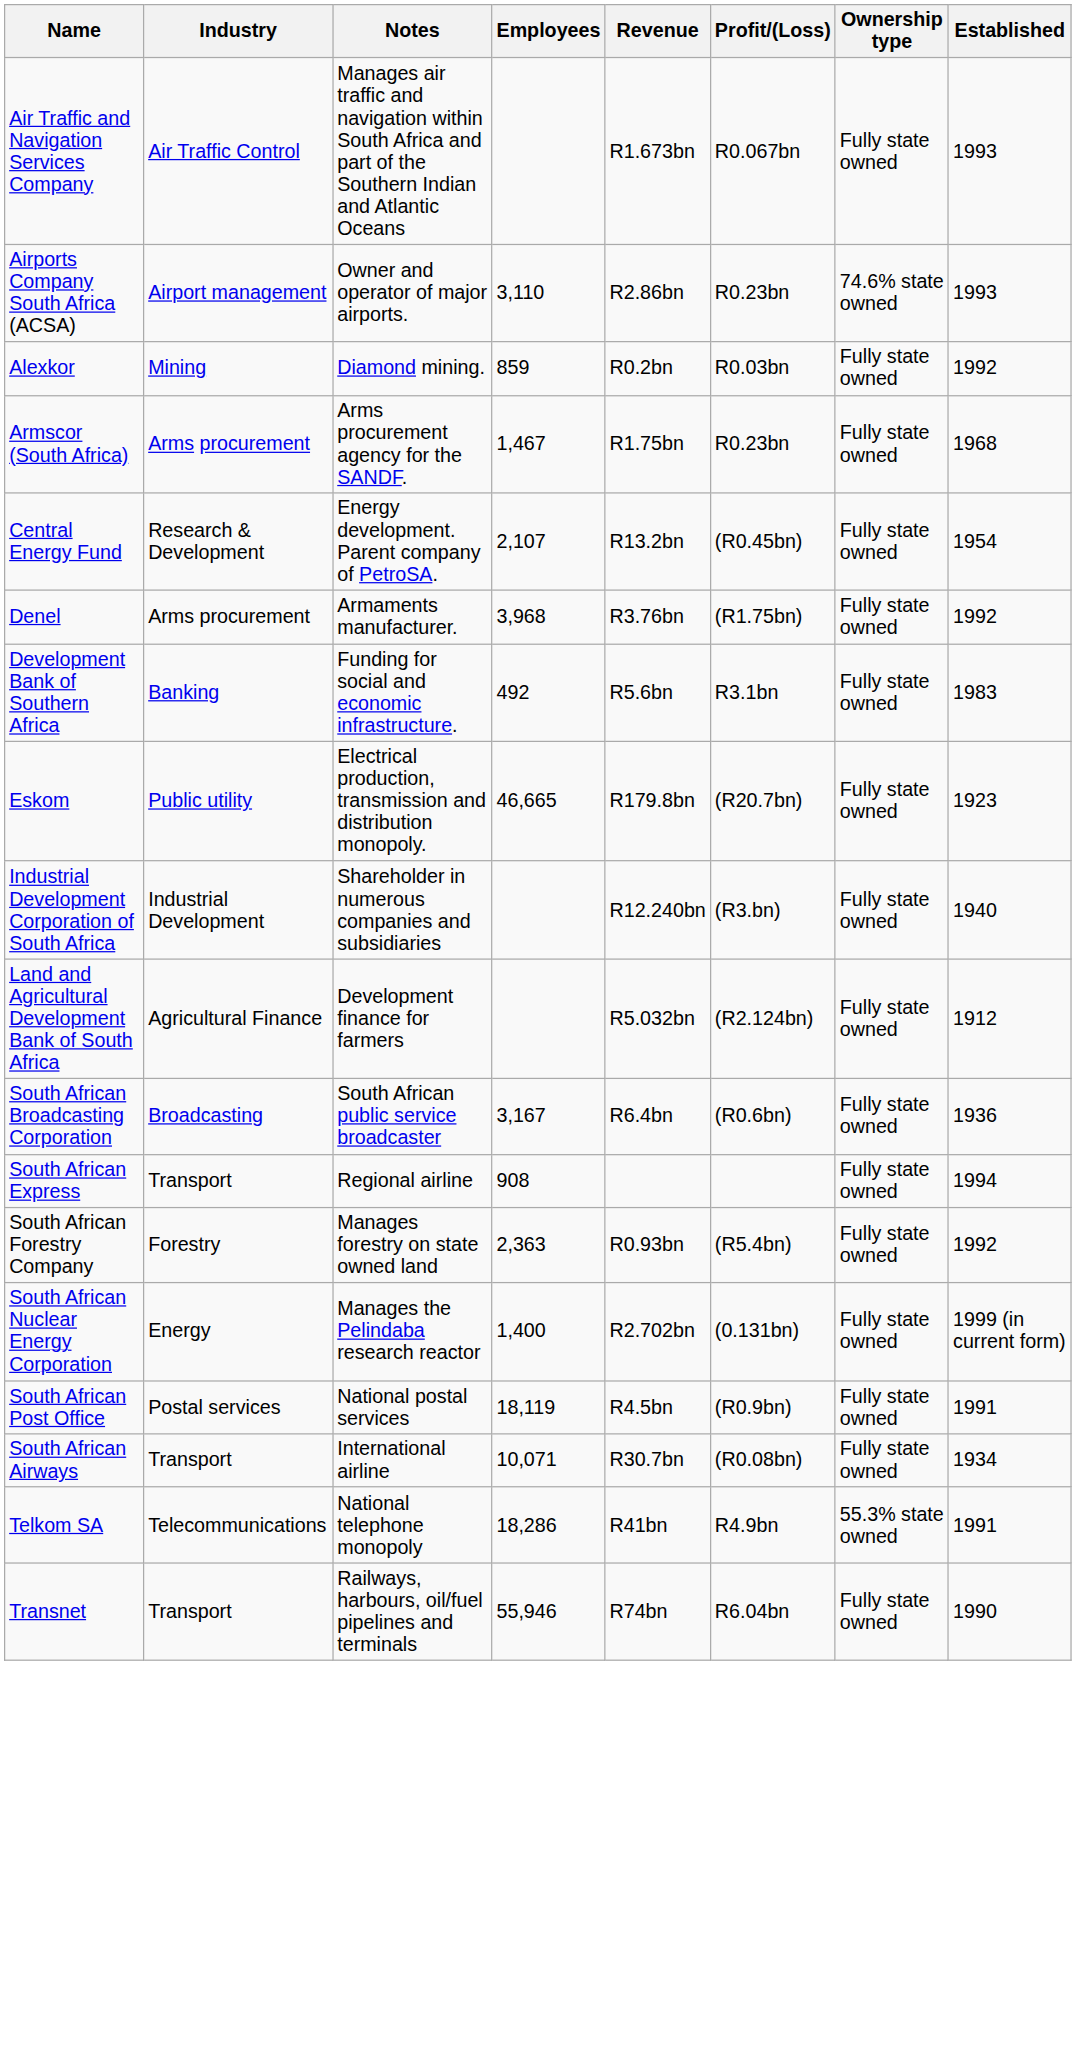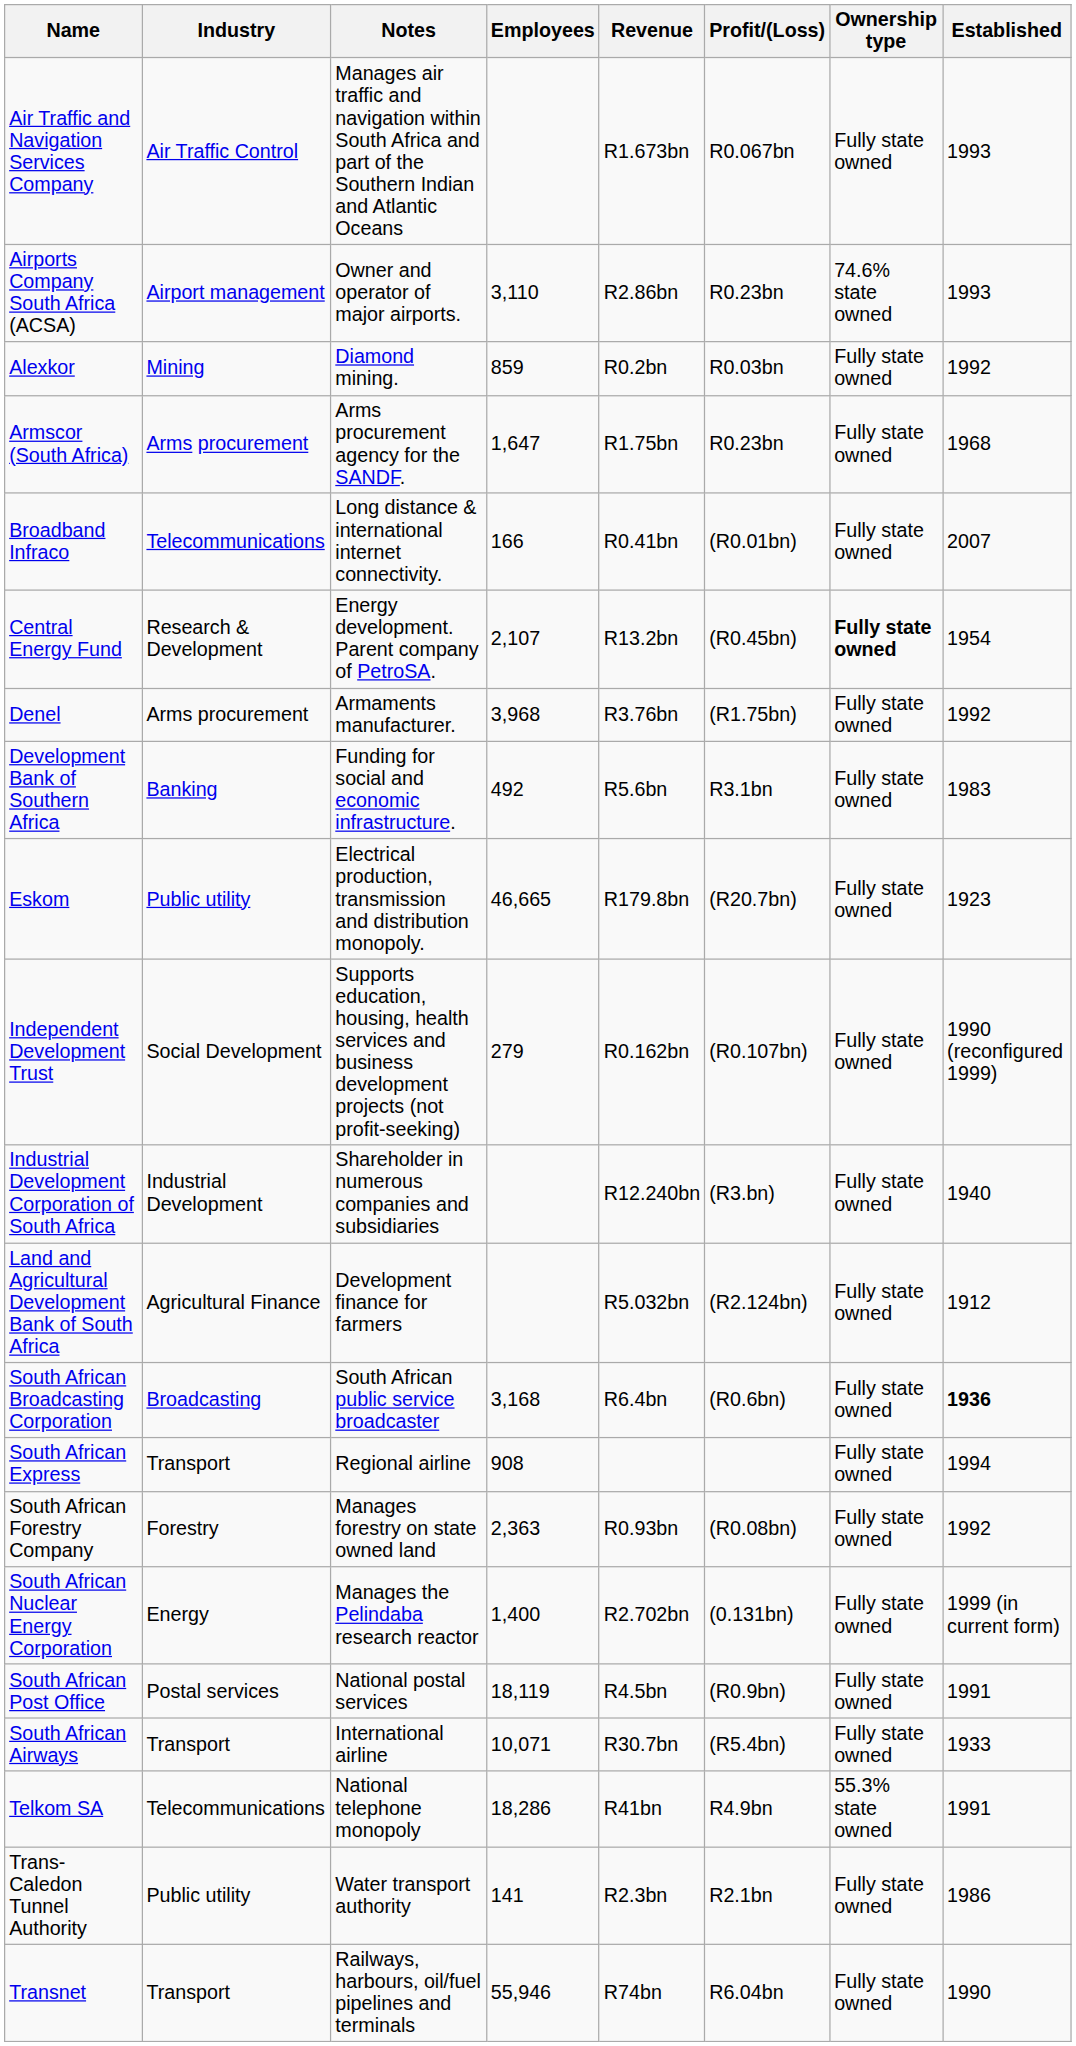 <table class="wikitable sortable static-row-numbers static-row-header-text">
 <tr>
 <th>Name</th>
 <th>Industry</th>
 <th>Notes</th>
 <th>Employees</th>
 <th>Revenue</th>
 <th>Profit/(Loss)</th>
 <th>Ownership type</th>
 <th>Established</th>
 </tr>
 <tr>
 <td><a href='#'>Air Traffic and Navigation Services Company</a></td>
 <td><a href='#'>Air Traffic Control</a></td>
 <td>Manages air traffic and navigation within South Africa and part of the Southern Indian and Atlantic Oceans</td>
 <td></td>
 <td>R1.673bn</td>
 <td>R0.067bn</td>
 <td>Fully state owned</td>
 <td>1993</td>
 </tr>
 <tr>
 <td><a href='#'>Airports Company South Africa</a> (ACSA)</td>
 <td><a href='#'>Airport management</a></td>
 <td>Owner and operator of major airports.</td>
 <td>3,110</td>
 <td>R2.86bn</td>
 <td>R0.23bn</td>
 <td>74.6% state owned</td>
 <td>1993</td>
 </tr>
 <tr>
 <td><a href='#'>Alexkor</a></td>
 <td><a href='#'>Mining</a></td>
 <td><a href='#'>Diamond</a> mining.</td>
 <td>859</td>
 <td>R0.2bn</td>
 <td>R0.03bn</td>
 <td>Fully state owned</td>
 <td>1992</td>
 </tr>
 <tr>
 <td><a href='#'>Armscor (South Africa)</a></td>
 <td><a href='#'>Arms</a> <a href='#'>procurement</a></td>
 <td>Arms procurement agency for the <a href='#'>SANDF</a>.</td>
-<td>1,467</td>
+<td>1,647</td>
 <td>R1.75bn</td>
 <td>R0.23bn</td>
 <td>Fully state owned</td>
 <td>1968</td>
+</tr>
+<tr>
+<td><a href='#'>Broadband Infraco</a></td>
+<td><a href='#'>Telecommunications</a></td>
+<td>Long distance & international internet connectivity.</td>
+<td>166</td>
+<td>R0.41bn</td>
+<td>(R0.01bn)</td>
+<td>Fully state owned</td>
+<td>2007</td>
 </tr>
 <tr>
 <td><a href='#'>Central Energy Fund</a></td>
 <td>Research & Development</td>
 <td>Energy development. Parent company of <a href='#'>PetroSA</a>.</td>
 <td>2,107</td>
 <td>R13.2bn</td>
 <td>(R0.45bn)</td>
-<td>Fully state owned</td>
+<td><strong>Fully state owned</strong></td>
 <td>1954</td>
 </tr>
 <tr>
 <td><a href='#'>Denel</a></td>
 <td>Arms procurement</td>
 <td>Armaments manufacturer.</td>
 <td>3,968</td>
 <td>R3.76bn</td>
 <td>(R1.75bn)</td>
 <td>Fully state owned</td>
 <td>1992</td>
 </tr>
 <tr>
 <td><a href='#'>Development Bank of Southern Africa</a></td>
 <td><a href='#'>Banking</a></td>
 <td>Funding for social and <a href='#'>economic infrastructure</a>.</td>
 <td>492</td>
 <td>R5.6bn</td>
 <td>R3.1bn</td>
 <td>Fully state owned</td>
 <td>1983</td>
 </tr>
 <tr>
 <td><a href='#'>Eskom</a></td>
 <td><a href='#'>Public utility</a></td>
 <td>Electrical production, transmission and distribution monopoly.</td>
 <td>46,665</td>
 <td>R179.8bn</td>
 <td>(R20.7bn)<br></td>
 <td>Fully state owned</td>
 <td>1923</td>
 </tr>
 <tr>
+<td><a href='#'>Independent Development Trust</a></td>
+<td>Social Development</td>
+<td>Supports education, housing, health services and business development projects (not profit-seeking)</td>
+<td>279</td>
+<td>R0.162bn</td>
+<td>(R0.107bn)</td>
+<td>Fully state owned</td>
+<td>1990 (reconfigured 1999)</td>
+</tr>
+<tr>
 <td><a href='#'>Industrial Development Corporation of South Africa</a></td>
 <td>Industrial Development</td>
 <td>Shareholder in numerous companies and subsidiaries</td>
 <td></td>
 <td>R12.240bn</td>
 <td>(R3.bn)</td>
 <td>Fully state owned</td>
 <td>1940</td>
 </tr>
 <tr>
 <td><a href='#'>Land and Agricultural Development Bank of South Africa</a></td>
 <td>Agricultural Finance</td>
 <td>Development finance for farmers</td>
 <td></td>
 <td>R5.032bn</td>
 <td>(R2.124bn)</td>
 <td>Fully state owned</td>
 <td>1912</td>
 </tr>
 <tr>
 <td><a href='#'>South African Broadcasting Corporation</a></td>
 <td><a href='#'>Broadcasting</a></td>
 <td>South African <a href='#'>public service broadcaster</a></td>
-<td>3,167</td>
+<td>3,168</td>
 <td>R6.4bn</td>
 <td>(R0.6bn)</td>
 <td>Fully state owned</td>
-<td>1936</td>
+<td><strong>1936</strong></td>
 </tr>
 <tr>
 <td><a href='#'>South African Express</a></td>
 <td>Transport</td>
 <td>Regional airline</td>
 <td>908</td>
 <td></td>
 <td></td>
 <td>Fully state owned</td>
 <td>1994</td>
 </tr>
 <tr>
 <td>South African Forestry Company</td>
 <td>Forestry</td>
 <td>Manages forestry on state owned land</td>
 <td>2,363</td>
 <td>R0.93bn</td>
-<td>(R5.4bn)</td>
+<td>(R0.08bn)</td>
 <td>Fully state owned</td>
 <td>1992</td>
 </tr>
 <tr>
 <td><a href='#'>South African Nuclear Energy Corporation</a></td>
 <td>Energy</td>
 <td>Manages the <a href='#'>Pelindaba</a> research reactor</td>
 <td>1,400</td>
 <td>R2.702bn</td>
 <td>(0.131bn)</td>
 <td>Fully state owned</td>
 <td>1999 (in current form)</td>
 </tr>
 <tr>
 <td><a href='#'>South African Post Office</a></td>
 <td>Postal services</td>
 <td>National postal services</td>
 <td>18,119</td>
 <td>R4.5bn</td>
 <td>(R0.9bn)</td>
 <td>Fully state owned</td>
 <td>1991</td>
 </tr>
 <tr>
 <td><a href='#'>South African Airways</a></td>
 <td>Transport</td>
 <td>International airline</td>
 <td>10,071</td>
 <td>R30.7bn</td>
-<td>(R0.08bn)</td>
+<td>(R5.4bn)</td>
 <td>Fully state owned</td>
-<td>1934</td>
+<td>1933</td>
 </tr>
 <tr>
 <td><a href='#'>Telkom SA</a></td>
 <td>Telecommunications</td>
 <td>National telephone monopoly</td>
 <td>18,286</td>
 <td>R41bn</td>
 <td>R4.9bn</td>
 <td>55.3% state owned</td>
 <td>1991</td>
 </tr>
 <tr>
+<td>Trans-Caledon Tunnel Authority</td>
+<td>Public utility</td>
+<td>Water transport authority</td>
+<td>141</td>
+<td>R2.3bn</td>
+<td>R2.1bn</td>
+<td>Fully state owned</td>
+<td>1986</td>
+</tr>
+<tr>
 <td><a href='#'>Transnet</a></td>
 <td>Transport</td>
 <td>Railways, harbours, oil/fuel pipelines and terminals</td>
 <td>55,946</td>
 <td>R74bn</td>
 <td>R6.04bn</td>
 <td>Fully state owned</td>
 <td>1990</td>
 </tr>
 </table>
